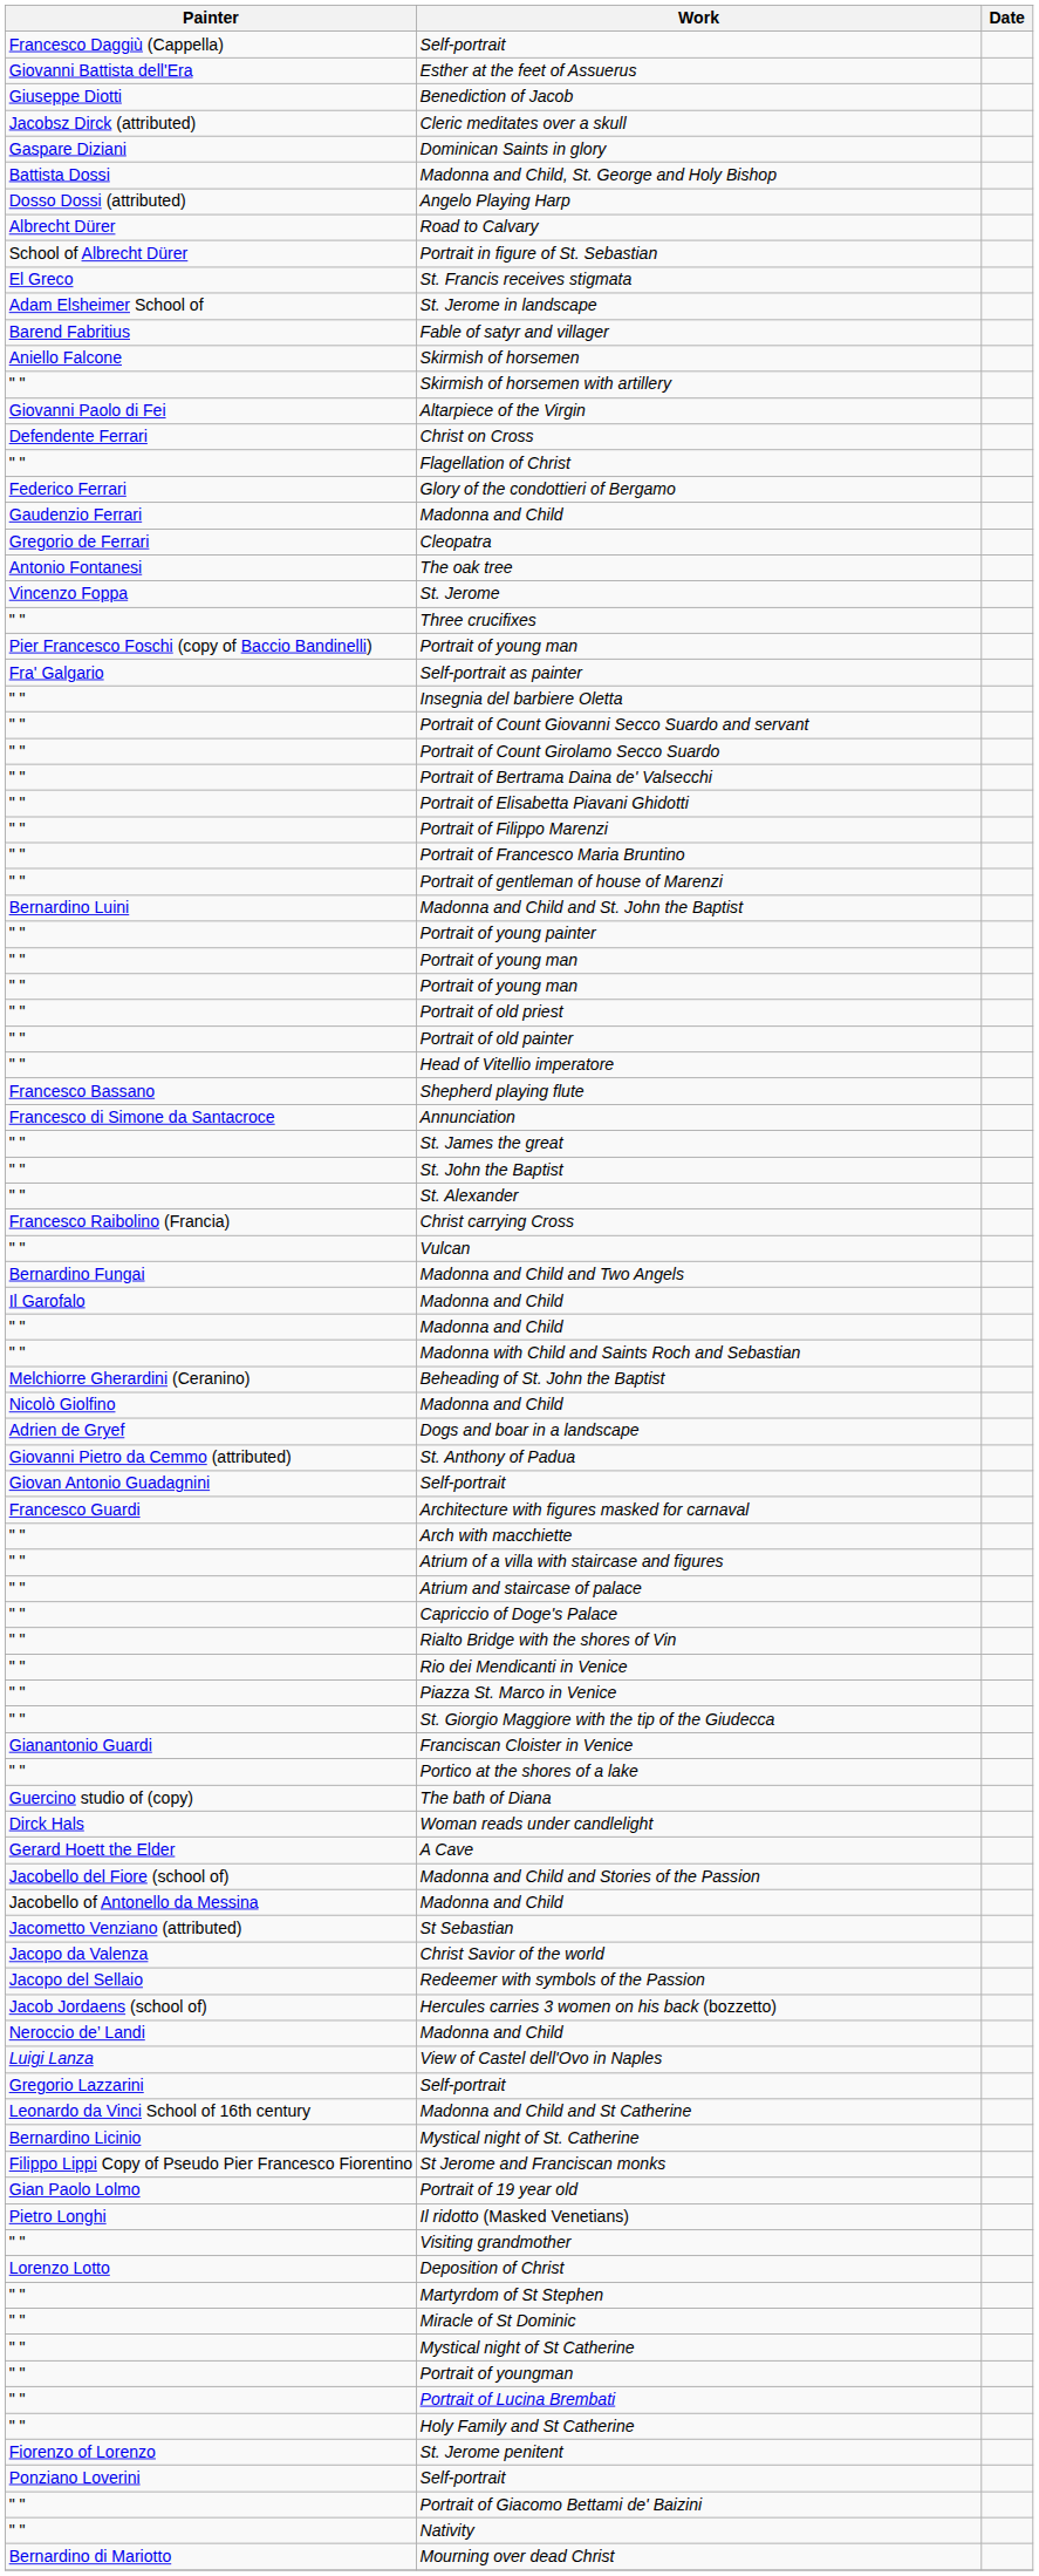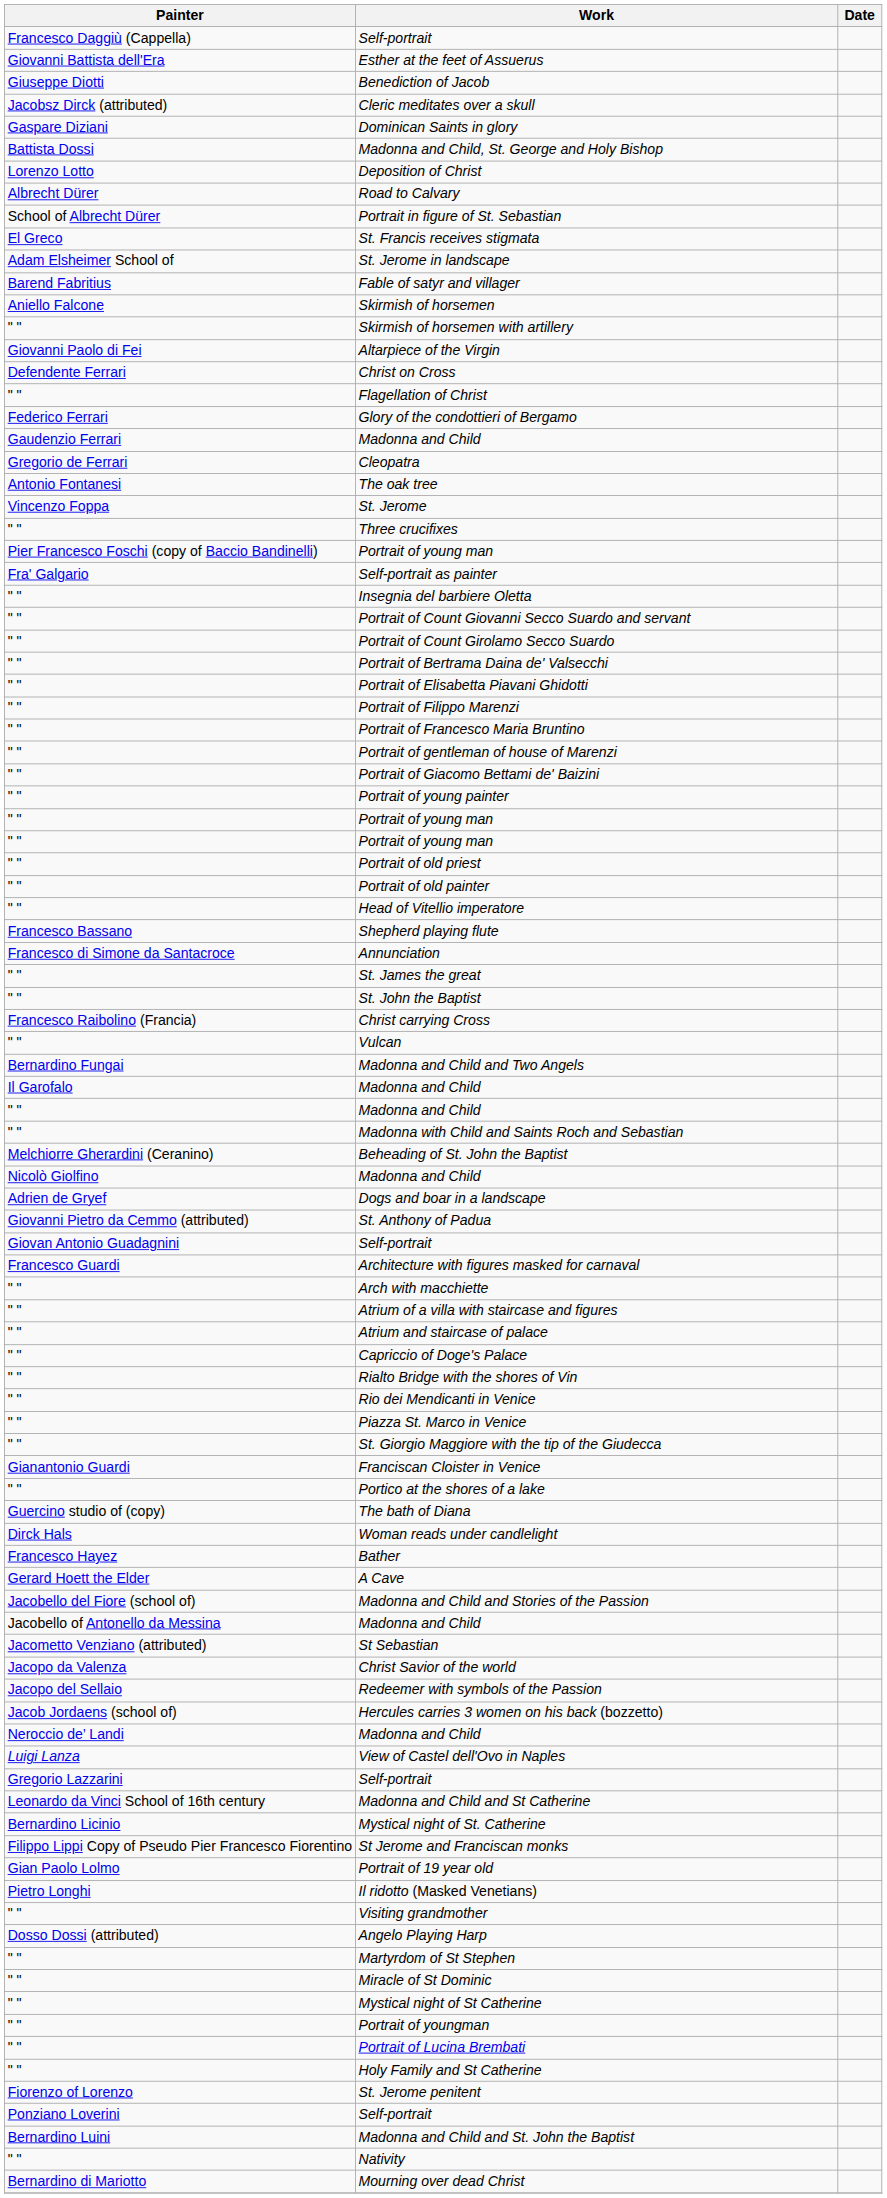 <table class=wikitable>
 <tr>
 <th width="40%">Painter</th>
 <th width="55%">Work</th>
 <th width="5%">Date</th>
 </tr>
 <tr valign="top">
 <td><a href='#'>Francesco Daggiù</a> (Cappella)</td>
 <td><em>Self-portrait</em></td>
 <td></td>
 </tr>
 <tr valign="top">
 <td><a href='#'>Giovanni Battista dell'Era</a></td>
 <td><em>Esther at the feet of Assuerus</em></td>
 <td></td>
 </tr>
 <tr valign="top">
 <td><a href='#'>Giuseppe Diotti</a></td>
 <td><em>Benediction of Jacob</em></td>
 <td></td>
 </tr>
 <tr valign="top">
 <td><a href='#'>Jacobsz Dirck</a> (attributed)</td>
 <td><em>Cleric meditates over a skull</em></td>
 <td></td>
 </tr>
 <tr valign="top">
 <td><a href='#'>Gaspare Diziani</a></td>
 <td><em>Dominican Saints in glory</em></td>
 <td></td>
 </tr>
 <tr valign="top">
 <td><a href='#'>Battista Dossi</a></td>
 <td><em>Madonna and Child, St. George and Holy Bishop</em></td>
 <td></td>
 </tr>
 <tr valign="top">
-<td><a href='#'>Dosso Dossi</a> (attributed)</td>
-<td><em>Angelo Playing Harp</em></td>
+<td><a href='#'>Lorenzo Lotto</a></td>
+<td><em>Deposition of Christ</em></td>
 <td></td>
 </tr>
 <tr valign="top">
 <td><a href='#'>Albrecht Dürer</a></td>
 <td><em>Road to Calvary</em></td>
 <td></td>
 </tr>
 <tr valign="top">
 <td>School of <a href='#'>Albrecht Dürer</a></td>
 <td><em>Portrait in figure of St. Sebastian</em></td>
 <td></td>
 </tr>
 <tr valign="top">
 <td><a href='#'>El Greco</a></td>
 <td><em>St. Francis receives stigmata</em></td>
 <td></td>
 </tr>
 <tr valign="top">
 <td><a href='#'>Adam Elsheimer</a> School of</td>
 <td><em>St. Jerome in landscape</em></td>
 <td></td>
 </tr>
 <tr valign="top">
 <td><a href='#'>Barend Fabritius</a></td>
 <td><em>Fable of satyr and villager</em></td>
 <td></td>
 </tr>
 <tr valign="top">
 <td><a href='#'>Aniello Falcone</a></td>
 <td><em>Skirmish of horsemen</em></td>
 <td></td>
 </tr>
 <tr valign="top">
 <td>" "</td>
 <td><em>Skirmish of horsemen with artillery</em></td>
 <td></td>
 </tr>
 <tr valign="top">
 <td><a href='#'>Giovanni Paolo di Fei</a></td>
 <td><em>Altarpiece of the Virgin</em></td>
 <td></td>
 </tr>
 <tr valign="top">
 <td><a href='#'>Defendente Ferrari</a></td>
 <td><em>Christ on Cross</em></td>
 <td></td>
 </tr>
 <tr valign="top">
 <td>" "</td>
 <td><em>Flagellation of Christ</em></td>
 <td></td>
 </tr>
 <tr valign="top">
 <td><a href='#'>Federico Ferrari</a></td>
 <td><em>Glory of the condottieri of Bergamo</em></td>
 <td></td>
 </tr>
 <tr valign="top">
 <td><a href='#'>Gaudenzio Ferrari</a></td>
 <td><em>Madonna and Child</em></td>
 <td></td>
 </tr>
 <tr valign="top">
 <td><a href='#'>Gregorio de Ferrari</a></td>
 <td><em>Cleopatra</em></td>
 <td></td>
 </tr>
 <tr valign="top">
 <td><a href='#'>Antonio Fontanesi</a></td>
 <td><em>The oak tree</em></td>
 <td></td>
 </tr>
 <tr valign="top">
 <td><a href='#'>Vincenzo Foppa</a></td>
 <td><em>St. Jerome</em></td>
 <td></td>
 </tr>
 <tr valign="top">
 <td>" "</td>
 <td><em>Three crucifixes</em></td>
 <td></td>
 </tr>
 <tr valign="top">
 <td><a href='#'>Pier Francesco Foschi</a> (copy of <a href='#'>Baccio Bandinelli</a>)</td>
 <td><em>Portrait of young man</em></td>
 <td></td>
 </tr>
 <tr valign="top">
 <td><a href='#'>Fra' Galgario</a></td>
 <td><em>Self-portrait as painter</em></td>
 <td></td>
 </tr>
 <tr valign="top">
 <td>" "</td>
 <td><em>Insegnia del barbiere Oletta</em></td>
 <td></td>
 </tr>
 <tr valign="top">
 <td>" "</td>
 <td><em>Portrait of Count Giovanni Secco Suardo and servant</em></td>
 <td></td>
 </tr>
 <tr valign="top">
 <td>" "</td>
 <td><em>Portrait of Count Girolamo Secco Suardo</em></td>
 <td></td>
 </tr>
 <tr valign="top">
 <td>" "</td>
 <td><em>Portrait of Bertrama Daina de' Valsecchi</em></td>
 <td></td>
 </tr>
 <tr valign="top">
 <td>" "</td>
 <td><em>Portrait of Elisabetta Piavani Ghidotti</em></td>
 <td></td>
 </tr>
 <tr valign="top">
 <td>" "</td>
 <td><em>Portrait of Filippo Marenzi</em></td>
 <td></td>
 </tr>
 <tr valign="top">
 <td>" "</td>
 <td><em>Portrait of Francesco Maria Bruntino</em></td>
 <td></td>
 </tr>
 <tr valign="top">
 <td>" "</td>
 <td><em>Portrait of gentleman of house of Marenzi</em></td>
 <td></td>
 </tr>
 <tr valign="top">
-<td><a href='#'>Bernardino Luini</a></td>
-<td><em>Madonna and Child and St. John the Baptist</em></td>
+<td>" "</td>
+<td><em>Portrait of Giacomo Bettami de' Baizini</em></td>
 <td></td>
 </tr>
 <tr valign="top">
 <td>" "</td>
 <td><em>Portrait of young painter</em></td>
 <td></td>
 </tr>
 <tr valign="top">
 <td>" "</td>
 <td><em>Portrait of young man</em></td>
 <td></td>
 </tr>
 <tr valign="top">
 <td>" "</td>
 <td><em>Portrait of young man</em></td>
 <td></td>
 </tr>
 <tr valign="top">
 <td>" "</td>
 <td><em>Portrait of old priest</em></td>
 <td></td>
 </tr>
 <tr valign="top">
 <td>" "</td>
 <td><em>Portrait of old painter</em></td>
 <td></td>
 </tr>
 <tr valign="top">
 <td>" "</td>
 <td><em>Head of Vitellio imperatore</em></td>
 <td></td>
 </tr>
 <tr valign="top">
 <td><a href='#'>Francesco Bassano</a></td>
 <td><em>Shepherd playing flute</em></td>
 <td></td>
 </tr>
 <tr valign="top">
 <td><a href='#'>Francesco di Simone da Santacroce</a></td>
 <td><em>Annunciation</em></td>
 <td></td>
 </tr>
 <tr valign="top">
 <td>" "</td>
 <td><em>St. James the great</em></td>
 <td></td>
 </tr>
 <tr valign="top">
 <td>" "</td>
 <td><em>St. John the Baptist</em></td>
-<td></td>
-</tr>
-<tr valign="top">
-<td>" "</td>
-<td><em>St. Alexander</em></td>
 <td></td>
 </tr>
 <tr valign="top">
 <td><a href='#'>Francesco Raibolino</a> (Francia)</td>
 <td><em>Christ carrying Cross</em></td>
 <td></td>
 </tr>
 <tr valign="top">
 <td>" "</td>
 <td><em>Vulcan</em></td>
 <td></td>
 </tr>
 <tr valign="top">
 <td><a href='#'>Bernardino Fungai</a></td>
 <td><em>Madonna and Child and Two Angels</em></td>
 <td></td>
 </tr>
 <tr valign="top">
 <td><a href='#'>Il Garofalo</a></td>
 <td><em>Madonna and Child</em></td>
 <td></td>
 </tr>
 <tr valign="top">
 <td>" "</td>
 <td><em>Madonna and Child</em></td>
 <td></td>
 </tr>
 <tr valign="top">
 <td>" "</td>
 <td><em>Madonna with Child and Saints Roch and Sebastian</em></td>
 <td></td>
 </tr>
 <tr valign="top">
 <td><a href='#'>Melchiorre Gherardini</a> (Ceranino)</td>
 <td><em>Beheading of St. John the Baptist</em></td>
 <td></td>
 </tr>
 <tr valign="top">
 <td><a href='#'>Nicolò Giolfino</a></td>
 <td><em>Madonna and Child</em></td>
 <td></td>
 </tr>
 <tr valign="top">
 <td><a href='#'>Adrien de Gryef</a></td>
 <td><em>Dogs and boar in a landscape</em></td>
 <td></td>
 </tr>
 <tr valign="top">
 <td><a href='#'>Giovanni Pietro da Cemmo</a> (attributed)</td>
 <td><em>St. Anthony of Padua</em></td>
 <td></td>
 </tr>
 <tr valign="top">
 <td><a href='#'>Giovan Antonio Guadagnini</a></td>
 <td><em>Self-portrait</em></td>
 <td></td>
 </tr>
 <tr valign="top">
 <td><a href='#'>Francesco Guardi</a></td>
 <td><em>Architecture with figures masked for carnaval</em></td>
 <td></td>
 </tr>
 <tr valign="top">
 <td>" "</td>
 <td><em>Arch with macchiette</em></td>
 <td></td>
 </tr>
 <tr valign="top">
 <td>" "</td>
 <td><em>Atrium of a villa with staircase and figures</em></td>
 <td></td>
 </tr>
 <tr valign="top">
 <td>" "</td>
 <td><em>Atrium and staircase of palace</em></td>
 <td></td>
 </tr>
 <tr valign="top">
 <td>" "</td>
 <td><em>Capriccio of Doge's Palace</em></td>
 <td></td>
 </tr>
 <tr valign="top">
 <td>" "</td>
 <td><em>Rialto Bridge with the shores of Vin</em></td>
 <td></td>
 </tr>
 <tr valign="top">
 <td>" "</td>
 <td><em>Rio dei Mendicanti in Venice</em></td>
 <td></td>
 </tr>
 <tr valign="top">
 <td>" "</td>
 <td><em>Piazza St. Marco in Venice</em></td>
 <td></td>
 </tr>
 <tr valign="top">
 <td>" "</td>
 <td><em>St. Giorgio Maggiore with the tip of the Giudecca</em></td>
 <td></td>
 </tr>
 <tr valign="top">
 <td><a href='#'>Gianantonio Guardi</a></td>
 <td><em>Franciscan Cloister in Venice</em></td>
 <td></td>
 </tr>
 <tr valign="top">
 <td>" "</td>
 <td><em>Portico at the shores of a lake</em></td>
 <td></td>
 </tr>
 <tr valign="top">
 <td><a href='#'>Guercino</a> studio of (copy)</td>
 <td><em>The bath of Diana</em></td>
 <td></td>
 </tr>
 <tr valign="top">
 <td><a href='#'>Dirck Hals</a></td>
 <td><em>Woman reads under candlelight</em></td>
 <td></td>
 </tr>
 <tr valign="top">
+<td><a href='#'>Francesco Hayez</a></td>
+<td><em>Bather</em></td>
+<td></td>
+</tr>
+<tr valign="top">
 <td><a href='#'>Gerard Hoett the Elder</a></td>
 <td><em>A Cave</em></td>
 <td></td>
 </tr>
 <tr valign="top">
 <td><a href='#'>Jacobello del Fiore</a> (school of)</td>
 <td><em>Madonna and Child and Stories of the Passion</em></td>
 <td></td>
 </tr>
 <tr valign="top">
 <td>Jacobello of <a href='#'>Antonello da Messina</a></td>
 <td><em>Madonna and Child</em></td>
 <td></td>
 </tr>
 <tr valign="top">
 <td><a href='#'>Jacometto Venziano</a> (attributed)</td>
 <td><em>St Sebastian</em></td>
 <td></td>
 </tr>
 <tr valign="top">
 <td><a href='#'>Jacopo da Valenza</a></td>
 <td><em>Christ Savior of the world</em></td>
 <td></td>
 </tr>
 <tr valign="top">
 <td><a href='#'>Jacopo del Sellaio</a></td>
 <td><em>Redeemer with symbols of the Passion</em></td>
 <td></td>
 </tr>
 <tr valign="top">
 <td><a href='#'>Jacob Jordaens</a> (school of)</td>
 <td><em>Hercules carries 3 women on his back</em> (bozzetto)</td>
 <td></td>
 </tr>
 <tr valign="top">
 <td><a href='#'>Neroccio de’ Landi</a></td>
 <td><em>Madonna and Child</em></td>
 <td></td>
 </tr>
 <tr valign="top">
 <td><em><a href='#'>Luigi Lanza</a></em></td>
 <td><em>View of Castel dell'Ovo in Naples</em></td>
 <td></td>
 </tr>
 <tr valign="top">
 <td><a href='#'>Gregorio Lazzarini</a></td>
 <td><em>Self-portrait</em></td>
 <td></td>
 </tr>
 <tr valign="top">
 <td><a href='#'>Leonardo da Vinci</a> School of 16th century</td>
 <td><em>Madonna and Child and St Catherine</em></td>
 <td></td>
 </tr>
 <tr valign="top">
 <td><a href='#'>Bernardino Licinio</a></td>
 <td><em>Mystical night of St. Catherine</em></td>
 <td></td>
 </tr>
 <tr valign="top">
 <td><a href='#'>Filippo Lippi</a> Copy of Pseudo Pier Francesco Fiorentino</td>
 <td><em>St Jerome and Franciscan monks</em></td>
 <td></td>
 </tr>
 <tr valign="top">
 <td><a href='#'>Gian Paolo Lolmo</a></td>
 <td><em>Portrait of 19 year old</em></td>
 <td></td>
 </tr>
 <tr valign="top">
 <td><a href='#'>Pietro Longhi</a></td>
 <td><em>Il ridotto</em> (Masked Venetians)</td>
 <td></td>
 </tr>
 <tr valign="top">
 <td>" "</td>
 <td><em>Visiting grandmother</em></td>
 <td></td>
 </tr>
 <tr valign="top">
-<td><a href='#'>Lorenzo Lotto</a></td>
-<td><em>Deposition of Christ</em></td>
+<td><a href='#'>Dosso Dossi</a> (attributed)</td>
+<td><em>Angelo Playing Harp</em></td>
 <td></td>
 </tr>
 <tr valign="top">
 <td>" "</td>
 <td><em>Martyrdom of St Stephen</em></td>
 <td></td>
 </tr>
 <tr valign="top">
 <td>" "</td>
 <td><em>Miracle of St Dominic</em></td>
 <td></td>
 </tr>
 <tr valign="top">
 <td>" "</td>
 <td><em>Mystical night of St Catherine</em></td>
 <td></td>
 </tr>
 <tr valign="top">
 <td>" "</td>
 <td><em>Portrait of youngman</em></td>
 <td></td>
 </tr>
 <tr valign="top">
 <td>" "</td>
 <td><em><a href='#'>Portrait of Lucina Brembati</a></em></td>
 <td></td>
 </tr>
 <tr valign="top">
 <td>" "</td>
 <td><em>Holy Family and St Catherine</em></td>
 <td></td>
 </tr>
 <tr valign="top">
 <td><a href='#'>Fiorenzo of Lorenzo</a></td>
 <td><em>St. Jerome penitent</em></td>
 <td></td>
 </tr>
 <tr valign="top">
 <td><a href='#'>Ponziano Loverini</a></td>
 <td><em>Self-portrait</em></td>
 <td></td>
 </tr>
 <tr valign="top">
-<td>" "</td>
-<td><em>Portrait of Giacomo Bettami de' Baizini</em></td>
+<td><a href='#'>Bernardino Luini</a></td>
+<td><em>Madonna and Child and St. John the Baptist</em></td>
 <td></td>
 </tr>
 <tr valign="top">
 <td>" "</td>
 <td><em>Nativity</em></td>
 <td></td>
 </tr>
 <tr valign="top">
 <td><a href='#'>Bernardino di Mariotto</a></td>
 <td><em>Mourning over dead Christ</em></td>
 <td></td>
 </tr>
 <tr valign="top">
 </tr>
 </table>
